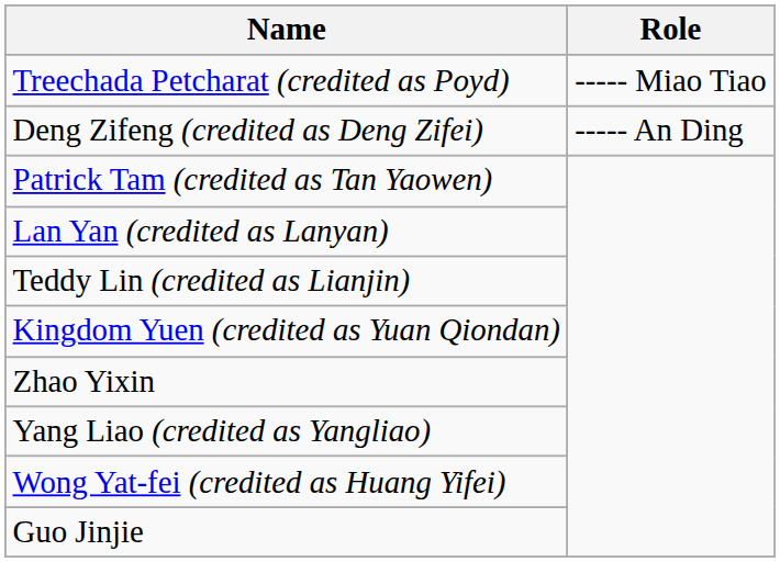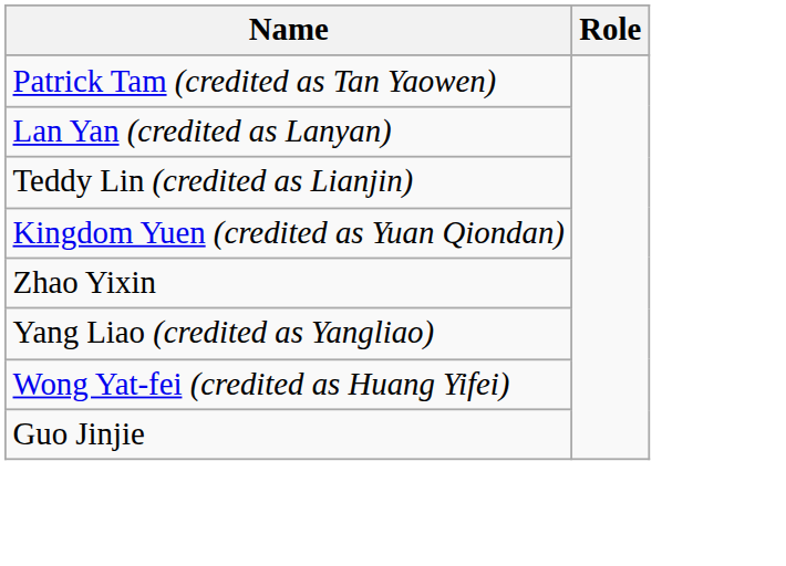 <table class=wikitable>
 <tr>
 <th>Name</th>
 <th>Role</th>
-</tr>
-<tr>
-<td><a href='#'>Treechada Petcharat</a> <em>(credited as Poyd)</em></td>
-<td>----- Miao Tiao</td>
-</tr>
-<tr>
-<td>Deng Zifeng <em>(credited as Deng Zifei)</em></td>
-<td>----- An Ding</td>
 </tr>
 <tr>
 <td><a href='#'>Patrick Tam</a> <em>(credited as Tan Yaowen)</em></td>
 </tr>
 <tr>
 <td><a href='#'>Lan Yan</a> <em>(credited as Lanyan)</em></td>
 </tr>
 <tr>
 <td>Teddy Lin <em>(credited as Lianjin)</em></td>
 </tr>
 <tr>
 <td><a href='#'>Kingdom Yuen</a> <em>(credited as Yuan Qiondan)</em></td>
 </tr>
 <tr>
 <td>Zhao Yixin</td>
 </tr>
 <tr>
 <td>Yang Liao <em>(credited as Yangliao)</em></td>
 </tr>
 <tr>
 <td><a href='#'>Wong Yat-fei</a> <em>(credited as Huang Yifei)</em></td>
 </tr>
 <tr>
 <td>Guo Jinjie</td>
 </tr>
 </table>
